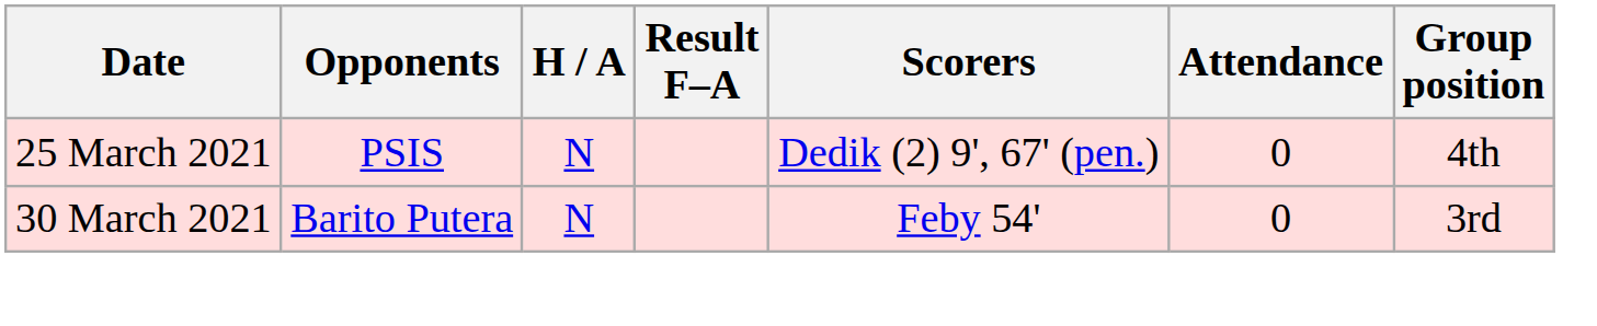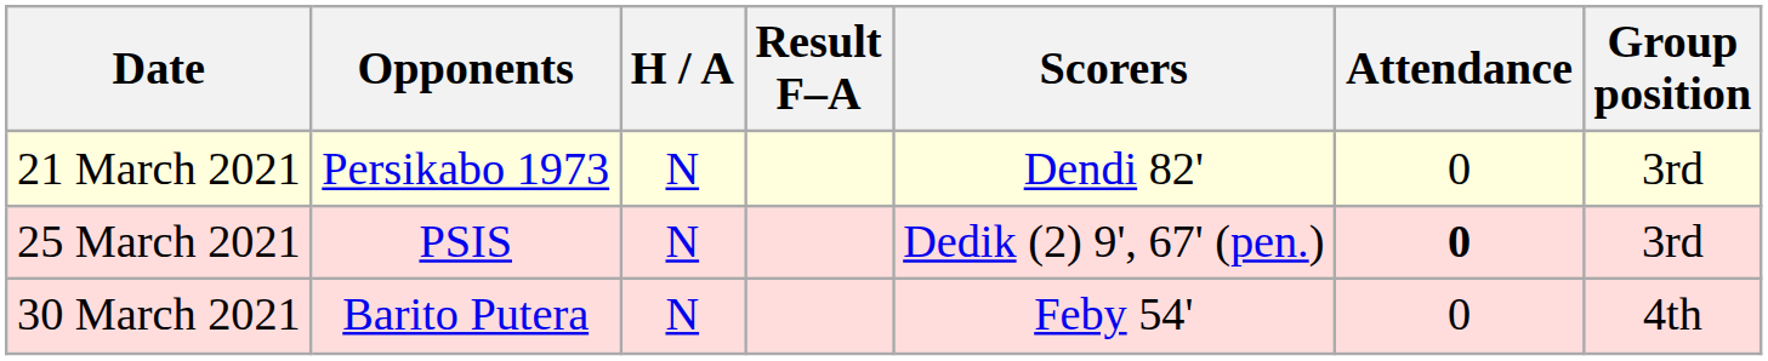 <table class="wikitable" style="text-align:center">
 <tr>
 <th>Date</th>
 <th>Opponents</th>
 <th>H / A</th>
 <th>Result<br>F–A</th>
 <th>Scorers</th>
 <th>Attendance</th>
 <th>Group<br>position</th>
 </tr>
+<tr style="background:#ffffdd">
+<td>21 March 2021</td>
+<td><a href='#'>Persikabo 1973</a></td>
+<td><a href='#'>N</a></td>
+<td></td>
+<td><a href='#'>Dendi</a> 82'</td>
+<td>0</td>
+<td>3rd</td>
+</tr>
 <tr style="background:#ffdddd">
 <td>25 March 2021</td>
 <td><a href='#'>PSIS</a></td>
 <td><a href='#'>N</a></td>
 <td></td>
 <td><a href='#'>Dedik</a> (2) 9', 67' (<a href='#'>pen.</a>)</td>
-<td>0</td>
-<td>4th</td>
+<td><strong>0</strong></td>
+<td>3rd</td>
 </tr>
 <tr style="background:#ffdddd">
 <td>30 March 2021</td>
 <td><a href='#'>Barito Putera</a></td>
 <td><a href='#'>N</a></td>
 <td></td>
 <td><a href='#'>Feby</a> 54'</td>
 <td>0</td>
-<td>3rd</td>
+<td>4th</td>
 </tr>
 </table>
